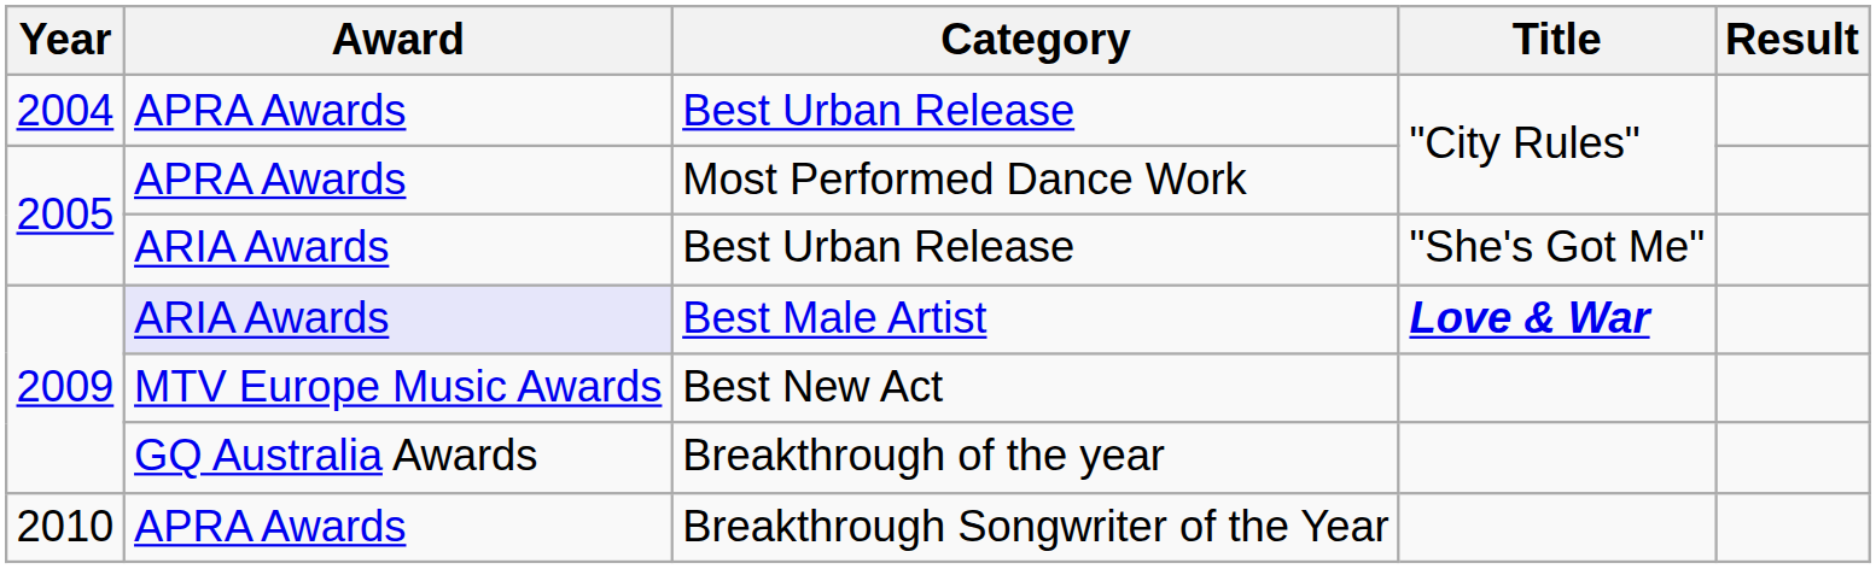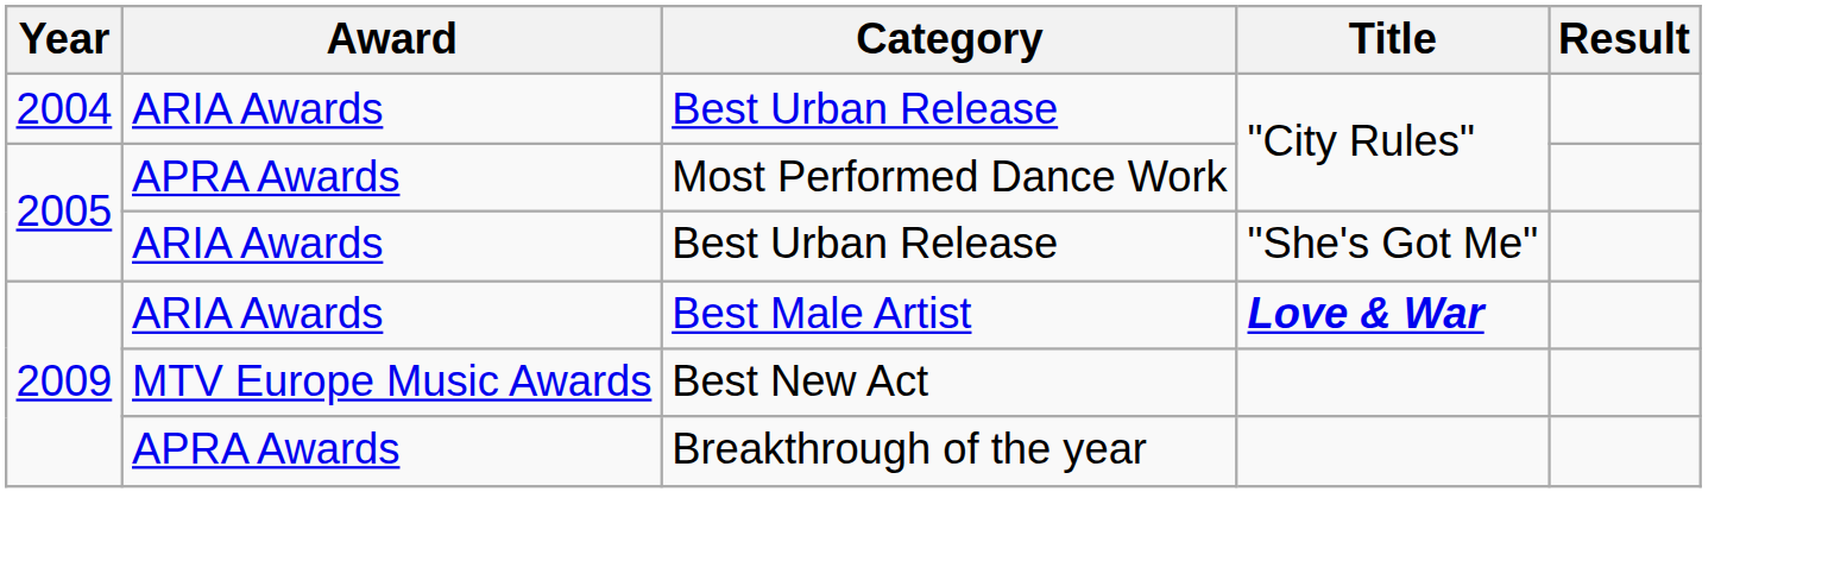 <table class=wikitable>
 <tr>
 <th>Year</th>
 <th>Award</th>
 <th>Category</th>
 <th>Title</th>
 <th>Result</th>
 </tr>
 <tr>
 <td><a href='#'>2004</a></td>
-<td><a href='#'>APRA Awards</a></td>
+<td><a href='#'>ARIA Awards</a></td>
 <td><a href='#'>Best Urban Release</a></td>
 <td rowspan="2">"City Rules"</td>
 <td></td>
 </tr>
 <tr>
 <td rowspan="2"><a href='#'>2005</a></td>
 <td><a href='#'>APRA Awards</a></td>
 <td>Most Performed Dance Work</td>
 <td></td>
 </tr>
 <tr>
 <td><a href='#'>ARIA Awards</a></td>
 <td>Best Urban Release</td>
 <td>"She's Got Me"</td>
 <td></td>
 </tr>
 <tr>
 <td rowspan="3"><a href='#'>2009</a></td>
-<td style="background: lavender;"><a href='#'>ARIA Awards</a></td>
+<td><a href='#'>ARIA Awards</a></td>
 <td><a href='#'>Best Male Artist</a></td>
 <td><strong><em><a href='#'>Love & War</a></em></strong></td>
 <td></td>
 </tr>
 <tr>
 <td><a href='#'>MTV Europe Music Awards</a></td>
 <td>Best New Act</td>
 <td></td>
 <td></td>
 </tr>
 <tr>
-<td><a href='#'>GQ Australia</a> Awards</td>
+<td><a href='#'>APRA Awards</a></td>
 <td>Breakthrough of the year</td>
 <td></td>
 <td></td>
 </tr>
-<tr>
-<td>2010</td>
-<td><a href='#'>APRA Awards</a></td>
-<td>Breakthrough Songwriter of the Year</td>
-<td></td>
-<td></td>
-</tr>
 </table>
